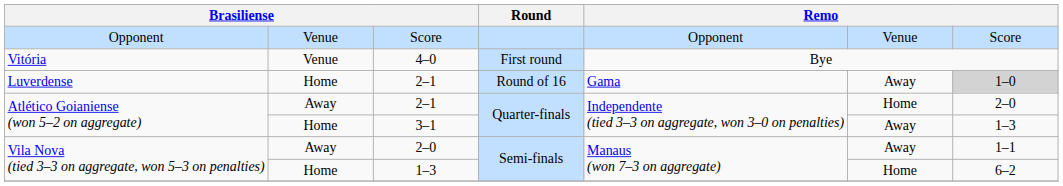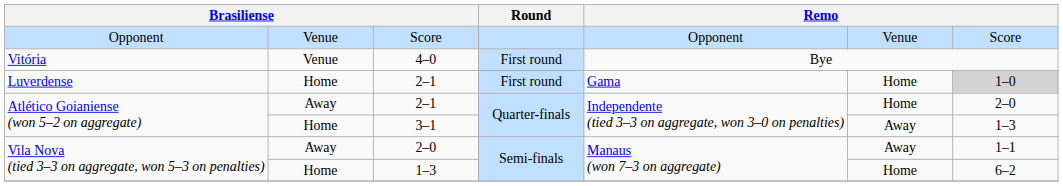 <table class="wikitable" style="text-align: center;">
 <tr>
 <th colspan=3> <a href='#'>Brasiliense</a></th>
 <th>Round</th>
 <th colspan=3> <a href='#'>Remo</a></th>
 </tr>
 <tr bgcolor=#c1e0ff>
 <td width=25%>Opponent</td>
 <td width=10%>Venue</td>
 <td width=10%>Score</td>
 <td width=10%></td>
 <td width=25%>Opponent</td>
 <td width=10%>Venue</td>
 <td width=10%>Score</td>
 </tr>
 <tr>
 <td rowspan=1 align=left> <a href='#'>Vitória</a></td>
 <td width=10%>Venue</td>
 <td>4–0</td>
 <td rowspan=1 bgcolor=#c1e0ff>First round</td>
 <td colspan="3" rowspan="1">Bye</td>
 </tr>
 <tr>
 <td rowspan=1 align=left> <a href='#'>Luverdense</a></td>
 <td>Home</td>
 <td>2–1</td>
-<td rowspan=1 bgcolor=#c1e0ff>Round of 16</td>
+<td rowspan=1 bgcolor=#c1e0ff>First round</td>
 <td rowspan=1 align=left> <a href='#'>Gama</a></td>
-<td>Away</td>
+<td>Home</td>
 <td style="background: lightgrey;">1–0</td>
 </tr>
 <tr>
 <td rowspan=2 align=left> <a href='#'>Atlético Goianiense</a><br><em>(won 5–2 on aggregate)</em></td>
 <td>Away</td>
 <td>2–1</td>
 <td rowspan=2 bgcolor=#c1e0ff>Quarter-finals</td>
 <td rowspan=2 align=left> <a href='#'>Independente</a><br><em>(tied 3–3 on aggregate, won 3–0 on penalties)</em></td>
 <td>Home</td>
 <td>2–0</td>
 </tr>
 <tr>
 <td>Home</td>
 <td>3–1</td>
 <td>Away</td>
 <td>1–3</td>
 </tr>
 <tr>
 <td rowspan=2 align=left> <a href='#'>Vila Nova</a><br><em>(tied 3–3 on aggregate, won 5–3 on penalties)</em></td>
 <td>Away</td>
 <td>2–0</td>
 <td rowspan=2 bgcolor=#c1e0ff>Semi-finals</td>
 <td rowspan=2 align=left> <a href='#'>Manaus</a><br><em>(won 7–3 on aggregate)</em></td>
 <td>Away</td>
 <td>1–1</td>
 </tr>
 <tr>
 <td>Home</td>
 <td>1–3</td>
 <td>Home</td>
 <td>6–2</td>
 </tr>
 <tr>
 </tr>
 </table>
